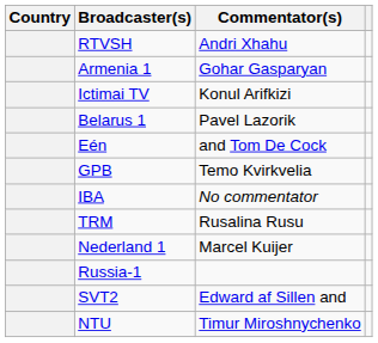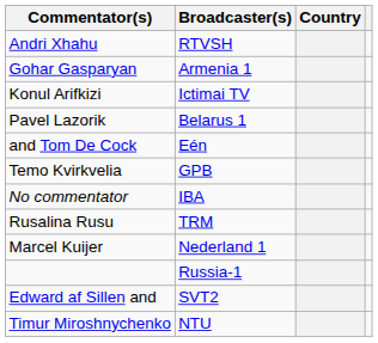 <table class="wikitable plainrowheaders">
 <tr>
+<th scope="col">Commentator(s)</th>
+<th scope="col">Broadcaster(s)</th>
 <th scope="col">Country</th>
-<th scope="col">Broadcaster(s)</th>
-<th scope="col">Commentator(s)</th>
 <th scope="col"></th>
 </tr>
 <tr>
+<td><a href='#'>Andri Xhahu</a></td>
+<td><a href='#'>RTVSH</a></td>
 <th scope="row"></th>
-<td><a href='#'>RTVSH</a></td>
-<td><a href='#'>Andri Xhahu</a></td>
 <td></td>
 </tr>
 <tr>
+<td><a href='#'>Gohar Gasparyan</a></td>
+<td><a href='#'>Armenia 1</a></td>
 <th scope="row"></th>
-<td><a href='#'>Armenia 1</a></td>
-<td><a href='#'>Gohar Gasparyan</a></td>
 <td></td>
 </tr>
 <tr>
+<td>Konul Arifkizi</td>
+<td><a href='#'>Ictimai TV</a></td>
 <th scope="row"></th>
-<td><a href='#'>Ictimai TV</a></td>
-<td>Konul Arifkizi</td>
 <td></td>
 </tr>
 <tr>
+<td>Pavel Lazorik</td>
+<td><a href='#'>Belarus 1</a></td>
 <th scope="row"></th>
-<td><a href='#'>Belarus 1</a></td>
-<td>Pavel Lazorik</td>
 <td></td>
 </tr>
 <tr>
+<td> and <a href='#'>Tom De Cock</a></td>
+<td><a href='#'>Eén</a></td>
 <th scope="row"></th>
-<td><a href='#'>Eén</a></td>
-<td> and <a href='#'>Tom De Cock</a></td>
 <td></td>
 </tr>
 <tr>
+<td>Temo Kvirkvelia</td>
+<td><a href='#'>GPB</a></td>
 <th scope="row"></th>
-<td><a href='#'>GPB</a></td>
-<td>Temo Kvirkvelia</td>
 <td></td>
 </tr>
 <tr>
+<td><em>No commentator</em></td>
+<td><a href='#'>IBA</a></td>
 <th scope="row"></th>
-<td><a href='#'>IBA</a></td>
-<td><em>No commentator</em></td>
 <td></td>
 </tr>
 <tr>
+<td>Rusalina Rusu</td>
+<td><a href='#'>TRM</a></td>
 <th scope="row"></th>
-<td><a href='#'>TRM</a></td>
-<td>Rusalina Rusu</td>
 <td></td>
 </tr>
 <tr>
+<td>Marcel Kuijer</td>
+<td><a href='#'>Nederland 1</a></td>
 <th scope="row"></th>
-<td><a href='#'>Nederland 1</a></td>
-<td>Marcel Kuijer</td>
 <td></td>
 </tr>
 <tr>
+<td></td>
+<td><a href='#'>Russia-1</a></td>
 <th scope="row"></th>
-<td><a href='#'>Russia-1</a></td>
-<td></td>
 <td></td>
 </tr>
 <tr>
+<td><a href='#'>Edward af Sillen</a> and </td>
+<td><a href='#'>SVT2</a></td>
 <th scope="row"></th>
-<td><a href='#'>SVT2</a></td>
-<td><a href='#'>Edward af Sillen</a> and </td>
 <td></td>
 </tr>
 <tr>
+<td><a href='#'>Timur Miroshnychenko</a></td>
+<td><a href='#'>NTU</a></td>
 <th scope="row"></th>
-<td><a href='#'>NTU</a></td>
-<td><a href='#'>Timur Miroshnychenko</a></td>
 <td></td>
 </tr>
 </table>
